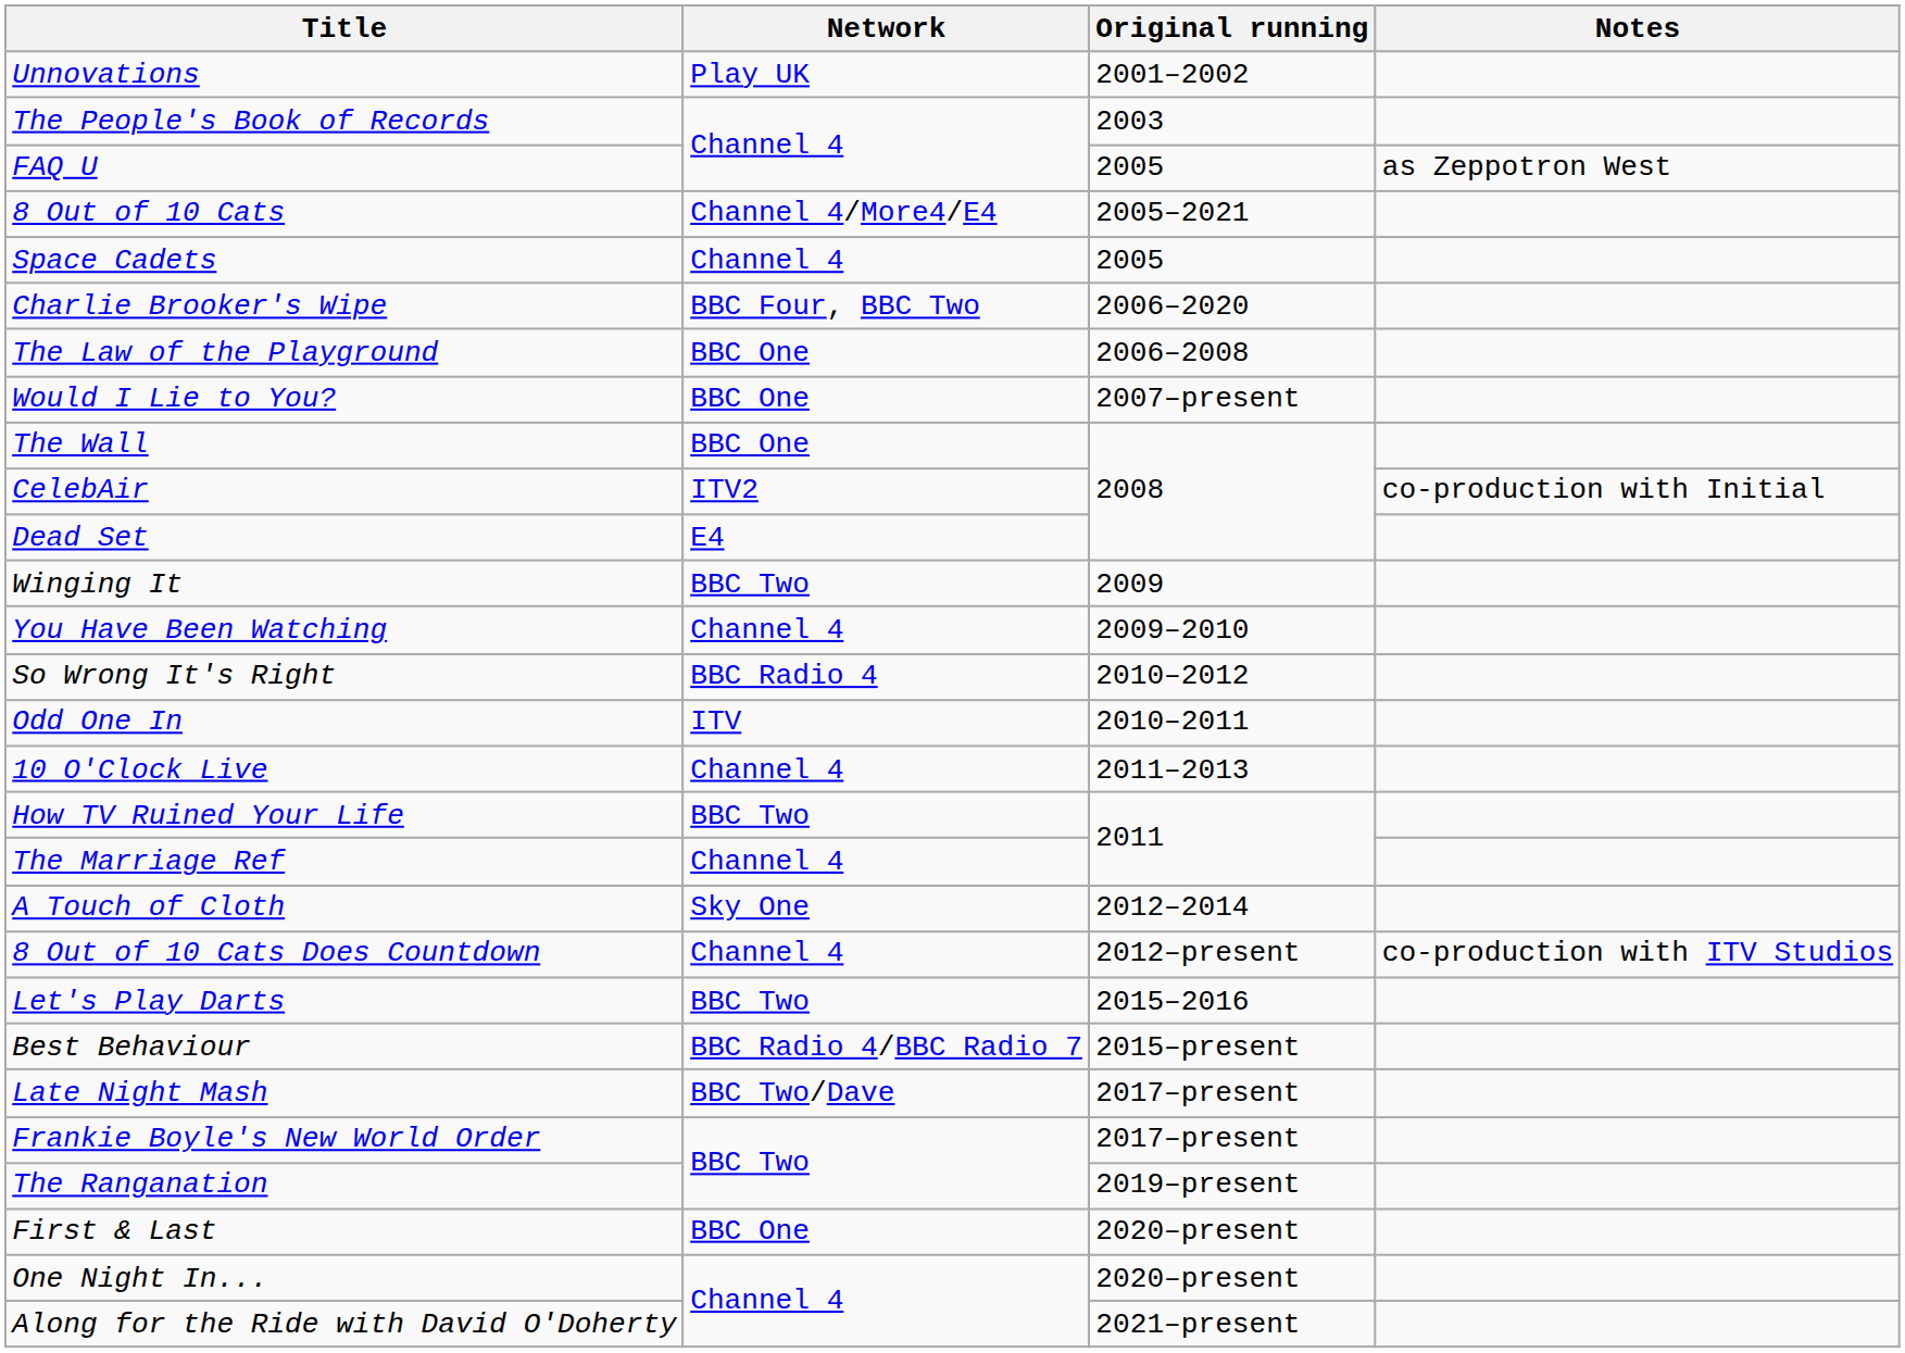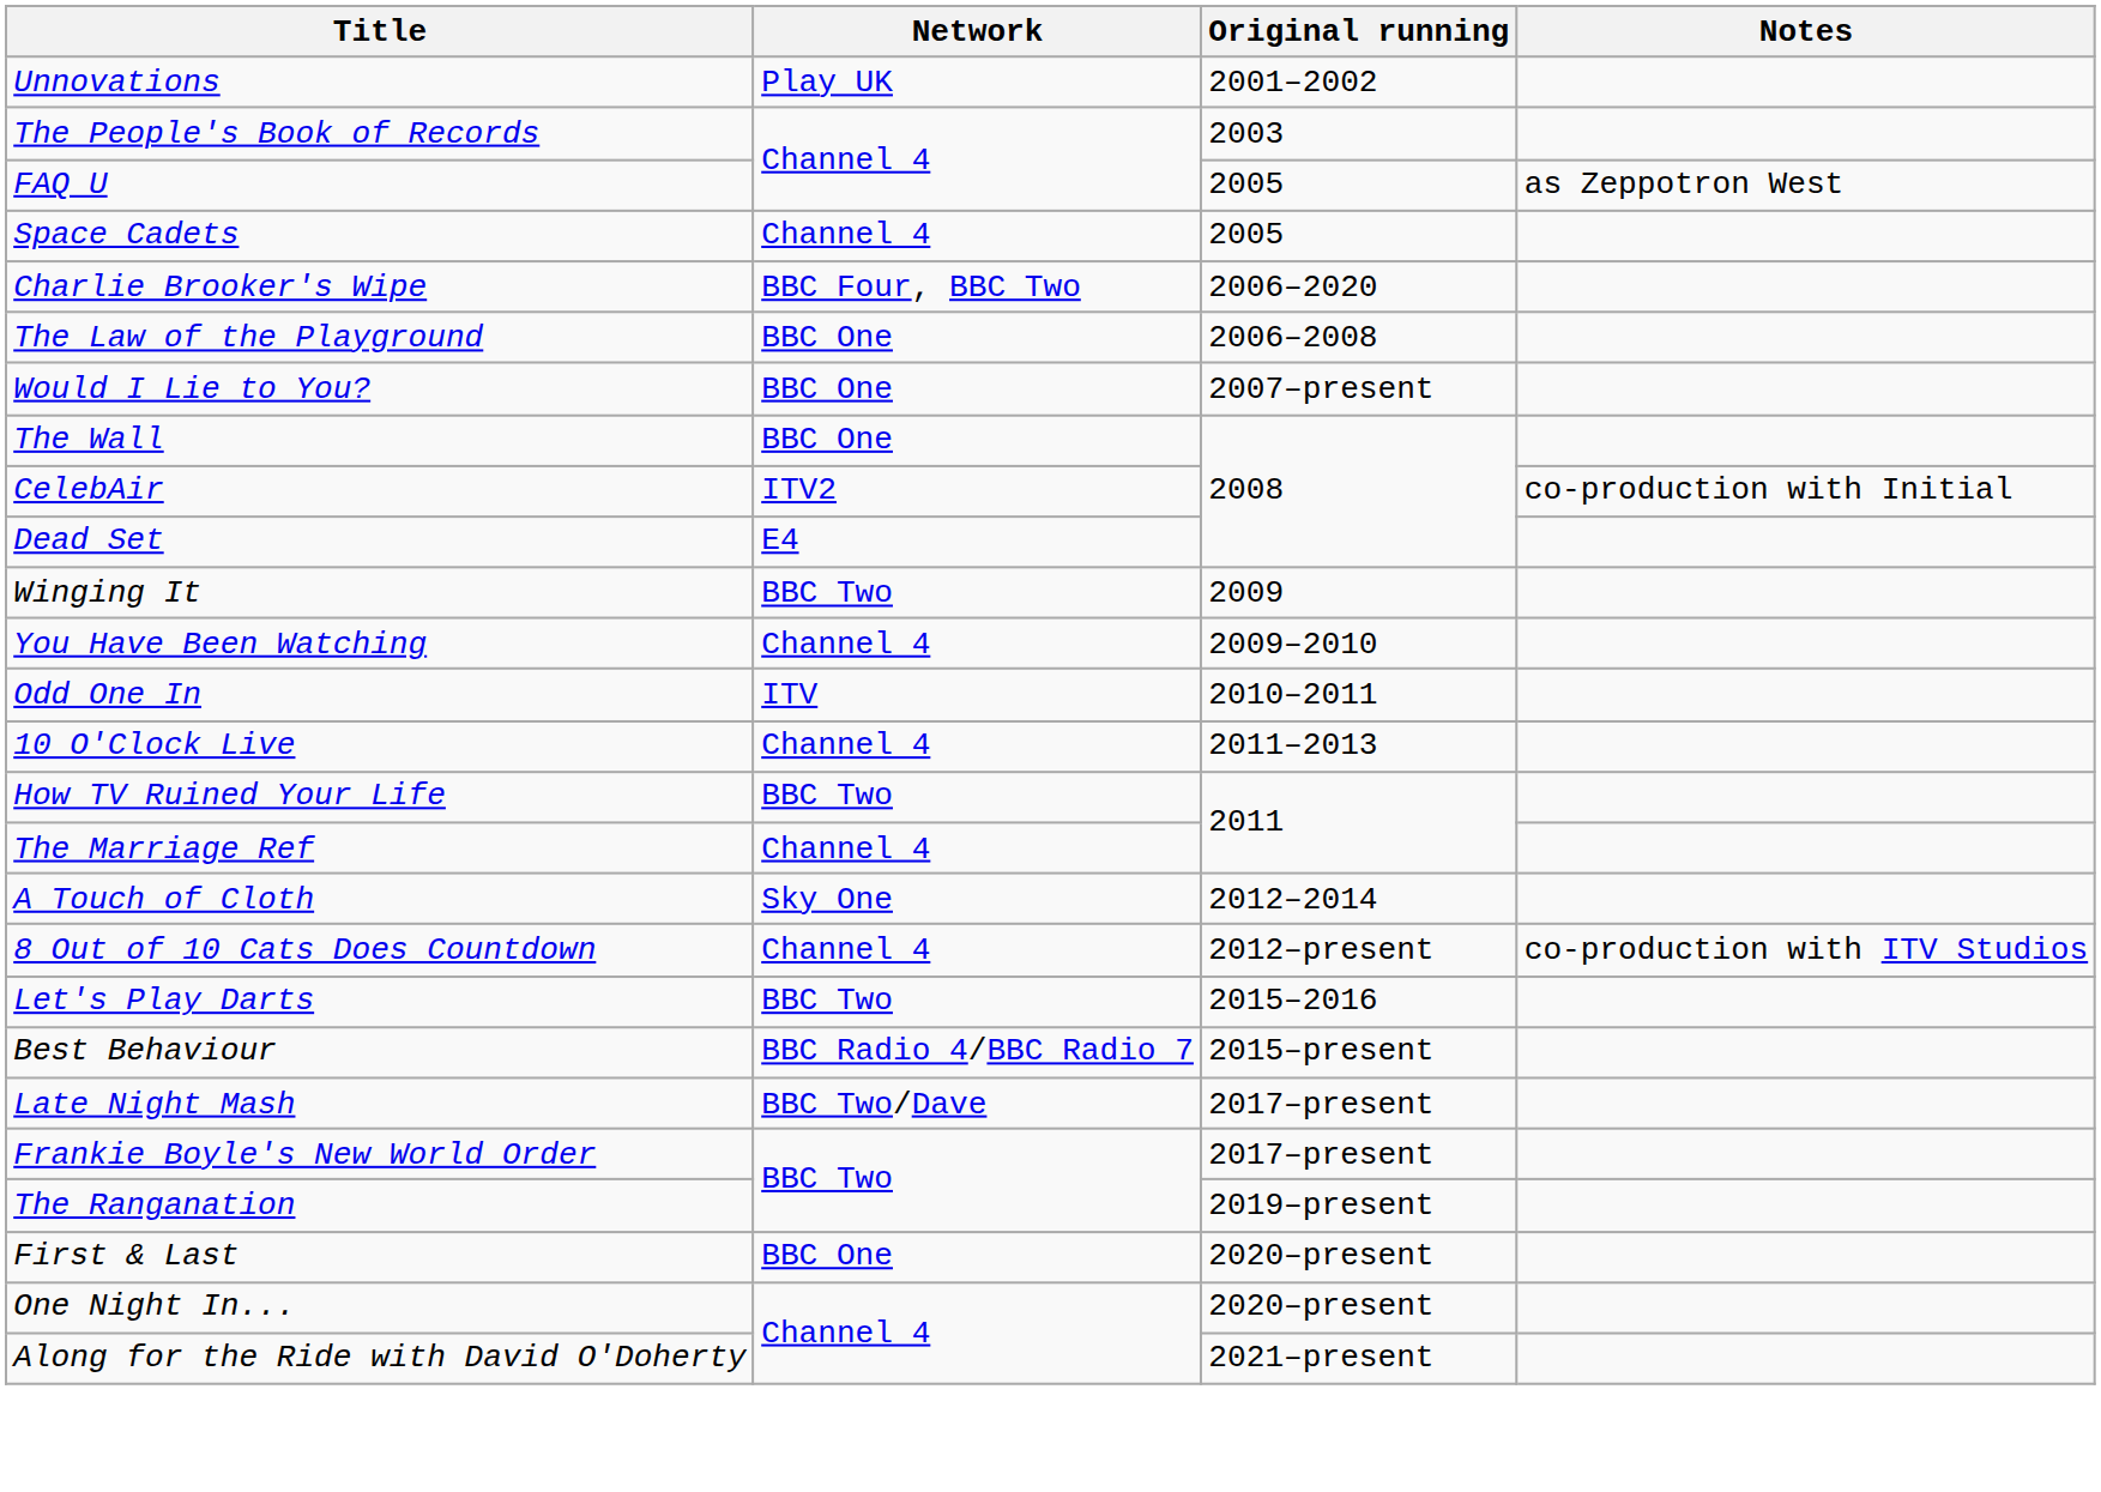 <table class="wikitable sortable">
 <tr>
 <th>Title</th>
 <th>Network</th>
 <th>Original running</th>
 <th>Notes</th>
 </tr>
 <tr>
 <td><em><a href='#'>Unnovations</a></em></td>
 <td><a href='#'>Play UK</a></td>
 <td>2001–2002</td>
 <td></td>
 </tr>
 <tr>
 <td><em><a href='#'>The People's Book of Records</a></em></td>
 <td rowspan="2"><a href='#'>Channel 4</a></td>
 <td>2003</td>
 <td></td>
 </tr>
 <tr>
 <td><em><a href='#'>FAQ U</a></em></td>
 <td>2005</td>
 <td>as Zeppotron West</td>
-</tr>
-<tr>
-<td><em><a href='#'>8 Out of 10 Cats</a></em></td>
-<td><a href='#'>Channel 4</a>/<a href='#'>More4</a>/<a href='#'>E4</a></td>
-<td>2005–2021</td>
-<td></td>
 </tr>
 <tr>
 <td><em><a href='#'>Space Cadets</a></em></td>
 <td><a href='#'>Channel 4</a></td>
 <td>2005</td>
 <td></td>
 </tr>
 <tr>
 <td><em><a href='#'>Charlie Brooker's Wipe</a></em></td>
 <td><a href='#'>BBC Four</a>, <a href='#'>BBC Two</a></td>
 <td>2006–2020</td>
 <td></td>
 </tr>
 <tr>
 <td><em><a href='#'>The Law of the Playground</a></em></td>
 <td><a href='#'>BBC One</a></td>
 <td>2006–2008</td>
 <td></td>
 </tr>
 <tr>
 <td><em><a href='#'>Would I Lie to You?</a></em></td>
 <td><a href='#'>BBC One</a></td>
 <td>2007–present</td>
 <td></td>
 </tr>
 <tr>
 <td><em><a href='#'>The Wall</a></em></td>
 <td><a href='#'>BBC One</a></td>
 <td rowspan="3">2008</td>
 <td></td>
 </tr>
 <tr>
 <td><em><a href='#'>CelebAir</a></em></td>
 <td><a href='#'>ITV2</a></td>
 <td>co-production with Initial</td>
 </tr>
 <tr>
 <td><em><a href='#'>Dead Set</a></em></td>
 <td><a href='#'>E4</a></td>
 <td></td>
 </tr>
 <tr>
 <td><em>Winging It</em></td>
 <td><a href='#'>BBC Two</a></td>
 <td>2009</td>
 <td></td>
 </tr>
 <tr>
 <td><em><a href='#'>You Have Been Watching</a></em></td>
 <td><a href='#'>Channel 4</a></td>
 <td>2009–2010</td>
-<td></td>
-</tr>
-<tr>
-<td><em>So Wrong It's Right</em></td>
-<td><a href='#'>BBC Radio 4</a></td>
-<td>2010–2012</td>
 <td></td>
 </tr>
 <tr>
 <td><em><a href='#'>Odd One In</a></em></td>
 <td><a href='#'>ITV</a></td>
 <td>2010–2011</td>
 <td></td>
 </tr>
 <tr>
 <td><em><a href='#'>10 O'Clock Live</a></em></td>
 <td><a href='#'>Channel 4</a></td>
 <td>2011–2013</td>
 <td></td>
 </tr>
 <tr>
 <td><em><a href='#'>How TV Ruined Your Life</a></em></td>
 <td><a href='#'>BBC Two</a></td>
 <td rowspan="2">2011</td>
 <td></td>
 </tr>
 <tr>
 <td><em><a href='#'>The Marriage Ref</a></em></td>
 <td><a href='#'>Channel 4</a></td>
 <td></td>
 </tr>
 <tr>
 <td><em><a href='#'>A Touch of Cloth</a></em></td>
 <td><a href='#'>Sky One</a></td>
 <td>2012–2014</td>
 <td></td>
 </tr>
 <tr>
 <td><em><a href='#'>8 Out of 10 Cats Does Countdown</a></em></td>
 <td><a href='#'>Channel 4</a></td>
 <td>2012–present</td>
 <td>co-production with <a href='#'>ITV Studios</a></td>
 </tr>
 <tr>
 <td><em><a href='#'>Let's Play Darts</a></em></td>
 <td><a href='#'>BBC Two</a></td>
 <td>2015–2016</td>
 <td></td>
 </tr>
 <tr>
 <td><em>Best Behaviour</em></td>
 <td><a href='#'>BBC Radio 4</a>/<a href='#'>BBC Radio 7</a></td>
 <td>2015–present</td>
 <td></td>
 </tr>
 <tr>
 <td><em><a href='#'>Late Night Mash</a></em></td>
 <td><a href='#'>BBC Two</a>/<a href='#'>Dave</a></td>
 <td>2017–present</td>
 <td></td>
 </tr>
 <tr>
 <td><em><a href='#'>Frankie Boyle's New World Order</a></em></td>
 <td rowspan="2"><a href='#'>BBC Two</a></td>
 <td>2017–present</td>
 <td></td>
 </tr>
 <tr>
 <td><em><a href='#'>The Ranganation</a></em></td>
 <td>2019–present</td>
 <td></td>
 </tr>
 <tr>
 <td><em>First & Last</em></td>
 <td><a href='#'>BBC One</a></td>
 <td>2020–present</td>
 <td></td>
 </tr>
 <tr>
 <td><em>One Night In...</em></td>
 <td rowspan="2"><a href='#'>Channel 4</a></td>
 <td>2020–present</td>
 <td></td>
 </tr>
 <tr>
 <td><em>Along for the Ride with David O'Doherty</em></td>
 <td>2021–present</td>
 <td></td>
 </tr>
 </table>
